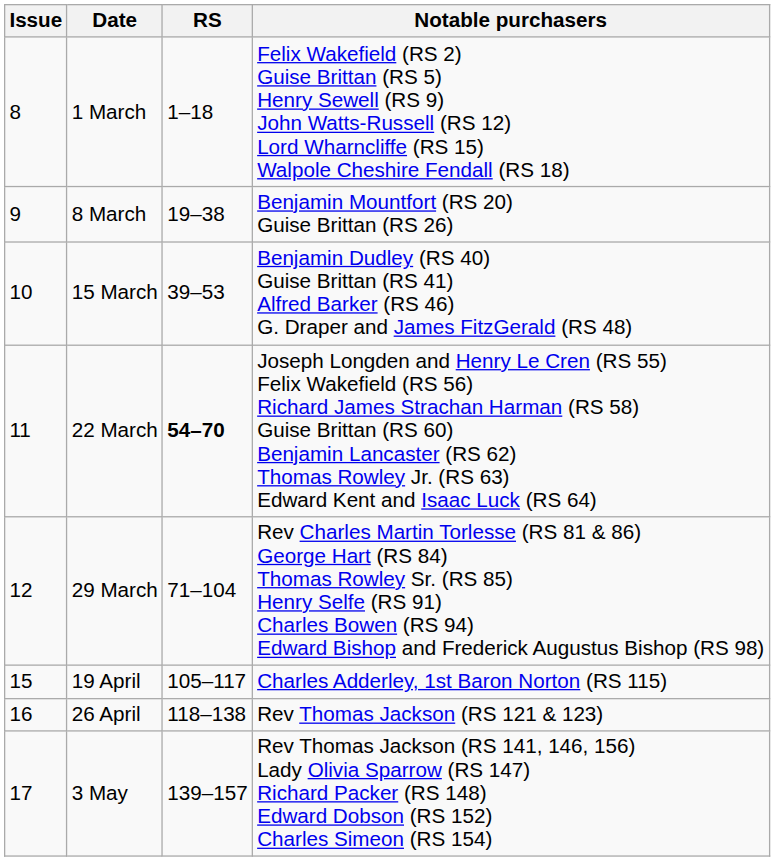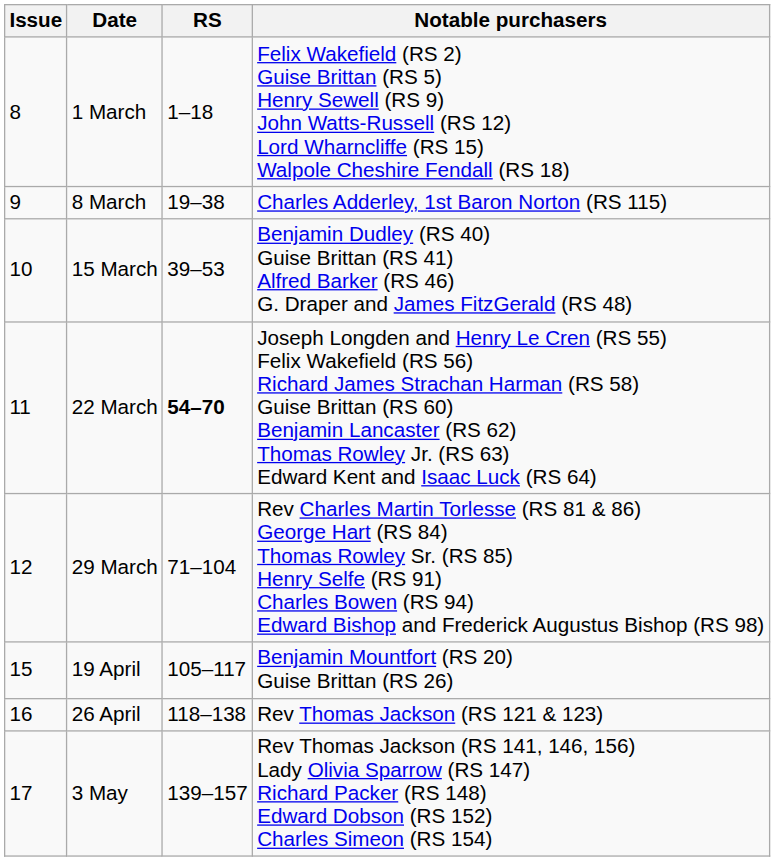 <table class="wikitable">
 <tr>
 <th>Issue</th>
 <th>Date</th>
 <th>RS</th>
 <th>Notable purchasers</th>
 </tr>
 <tr>
 <td>8</td>
 <td>1 March</td>
 <td>1–18</td>
 <td><a href='#'>Felix Wakefield</a> (RS 2)<br> <a href='#'>Guise Brittan</a> (RS 5)<br> <a href='#'>Henry Sewell</a> (RS 9)<br> <a href='#'>John Watts-Russell</a> (RS 12)<br> <a href='#'>Lord Wharncliffe</a> (RS 15)<br> <a href='#'>Walpole Cheshire Fendall</a> (RS 18)</td>
 </tr>
 <tr>
 <td>9</td>
 <td>8 March</td>
 <td>19–38</td>
-<td><a href='#'>Benjamin Mountfort</a> (RS 20)<br> Guise Brittan (RS 26)</td>
+<td><a href='#'>Charles Adderley, 1st Baron Norton</a> (RS 115)</td>
 </tr>
 <tr>
 <td>10</td>
 <td>15 March</td>
 <td>39–53</td>
 <td><a href='#'>Benjamin Dudley</a> (RS 40)<br>Guise Brittan (RS 41)<br> <a href='#'>Alfred Barker</a> (RS 46)<br> G. Draper and <a href='#'>James FitzGerald</a> (RS 48)</td>
 </tr>
 <tr>
 <td>11</td>
 <td>22 March</td>
 <td><strong>54–70</strong></td>
 <td>Joseph Longden and <a href='#'>Henry Le Cren</a> (RS 55)<br> Felix Wakefield (RS 56)<br> <a href='#'>Richard James Strachan Harman</a> (RS 58)<br> Guise Brittan (RS 60)<br> <a href='#'>Benjamin Lancaster</a> (RS 62)<br> <a href='#'>Thomas Rowley</a> Jr. (RS 63)<br> Edward Kent and <a href='#'>Isaac Luck</a> (RS 64)</td>
 </tr>
 <tr>
 <td>12</td>
 <td>29 March</td>
 <td>71–104</td>
 <td>Rev <a href='#'>Charles Martin Torlesse</a> (RS 81 & 86)<br> <a href='#'>George Hart</a> (RS 84)<br> <a href='#'>Thomas Rowley</a> Sr. (RS 85)<br> <a href='#'>Henry Selfe</a> (RS 91)<br> <a href='#'>Charles Bowen</a> (RS 94)<br> <a href='#'>Edward Bishop</a> and Frederick Augustus Bishop (RS 98)</td>
 </tr>
 <tr>
 <td>15</td>
 <td>19 April</td>
 <td>105–117</td>
-<td><a href='#'>Charles Adderley, 1st Baron Norton</a> (RS 115)</td>
+<td><a href='#'>Benjamin Mountfort</a> (RS 20)<br> Guise Brittan (RS 26)</td>
 </tr>
 <tr>
 <td>16</td>
 <td>26 April</td>
 <td>118–138</td>
 <td>Rev <a href='#'>Thomas Jackson</a> (RS 121 & 123)</td>
 </tr>
 <tr>
 <td>17</td>
 <td>3 May</td>
 <td>139–157</td>
 <td>Rev Thomas Jackson (RS 141, 146, 156)<br> Lady <a href='#'>Olivia Sparrow</a> (RS 147)<br> <a href='#'>Richard Packer</a> (RS 148)<br> <a href='#'>Edward Dobson</a> (RS 152)<br> <a href='#'>Charles Simeon</a> (RS 154)</td>
 </tr>
 </table>
